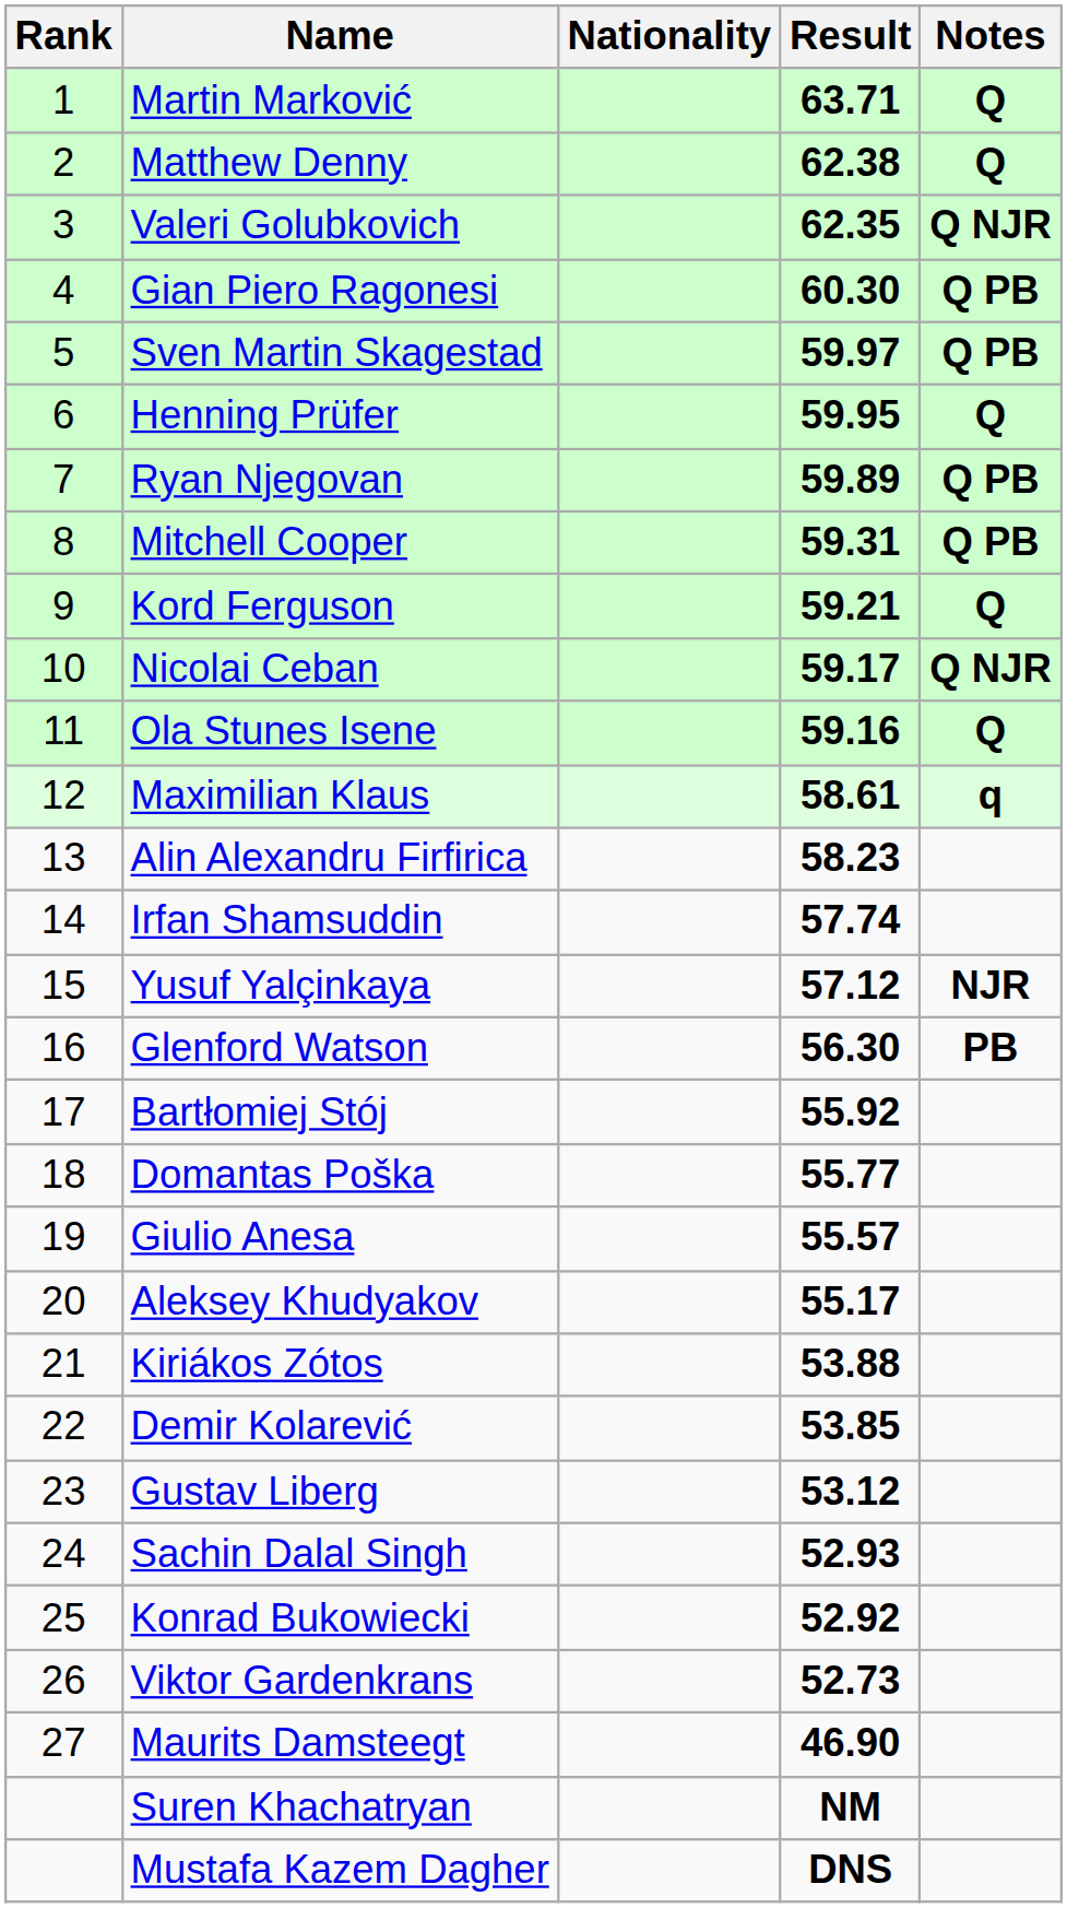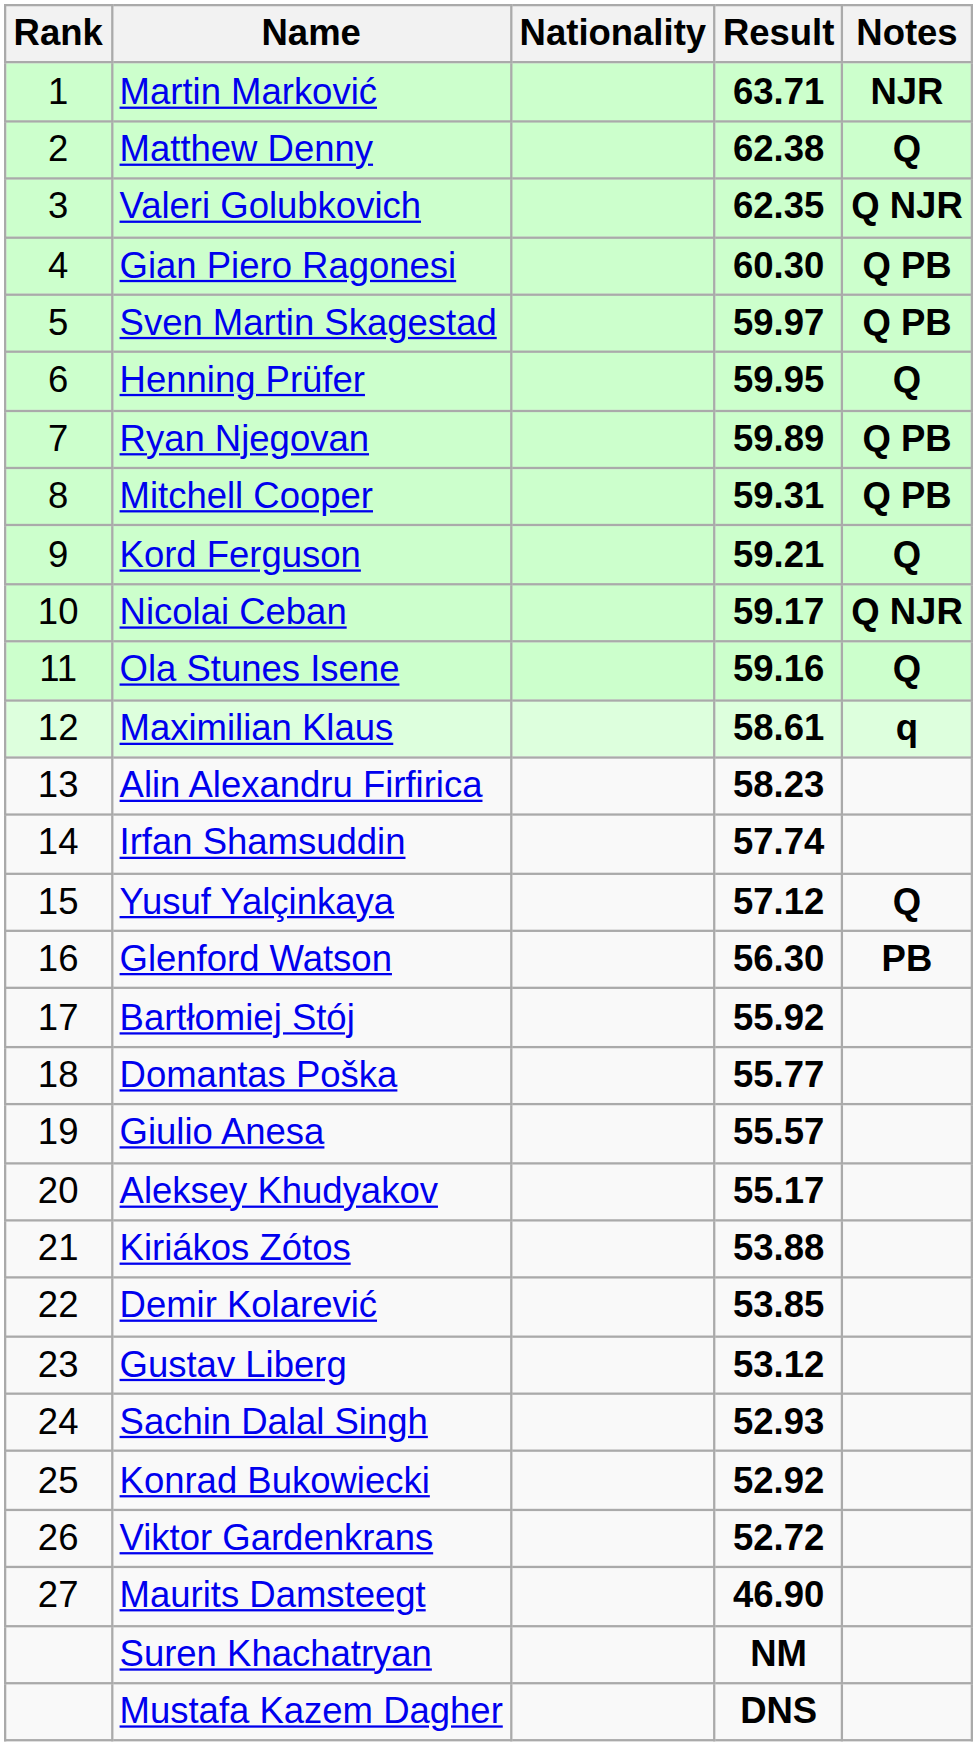 <table class="wikitable sortable" style="text-align:center">
 <tr>
 <th>Rank</th>
 <th>Name</th>
 <th>Nationality</th>
 <th>Result</th>
 <th>Notes</th>
 </tr>
 <tr bgcolor=ccffcc>
 <td>1</td>
 <td align=left><a href='#'>Martin Marković</a></td>
 <td align=left></td>
 <td><strong>63.71</strong></td>
-<td><strong>Q</strong></td>
+<td><strong>NJR</strong></td>
 </tr>
 <tr bgcolor=ccffcc>
 <td>2</td>
 <td align=left><a href='#'>Matthew Denny</a></td>
 <td align=left></td>
 <td><strong>62.38</strong></td>
 <td><strong>Q</strong></td>
 </tr>
 <tr bgcolor=ccffcc>
 <td>3</td>
 <td align=left><a href='#'>Valeri Golubkovich</a></td>
 <td align=left></td>
 <td><strong>62.35</strong></td>
 <td><strong>Q NJR</strong></td>
 </tr>
 <tr bgcolor=ccffcc>
 <td>4</td>
 <td align=left><a href='#'>Gian Piero Ragonesi</a></td>
 <td align=left></td>
 <td><strong>60.30</strong></td>
 <td><strong>Q PB</strong></td>
 </tr>
 <tr bgcolor=ccffcc>
 <td>5</td>
 <td align=left><a href='#'>Sven Martin Skagestad</a></td>
 <td align=left></td>
 <td><strong>59.97</strong></td>
 <td><strong>Q PB</strong></td>
 </tr>
 <tr bgcolor=ccffcc>
 <td>6</td>
 <td align=left><a href='#'>Henning Prüfer</a></td>
 <td align=left></td>
 <td><strong>59.95</strong></td>
 <td><strong>Q</strong></td>
 </tr>
 <tr bgcolor=ccffcc>
 <td>7</td>
 <td align=left><a href='#'>Ryan Njegovan</a></td>
 <td align=left></td>
 <td><strong>59.89</strong></td>
 <td><strong>Q PB</strong></td>
 </tr>
 <tr bgcolor=ccffcc>
 <td>8</td>
 <td align=left><a href='#'>Mitchell Cooper</a></td>
 <td align=left></td>
 <td><strong>59.31</strong></td>
 <td><strong>Q PB</strong></td>
 </tr>
 <tr bgcolor=ccffcc>
 <td>9</td>
 <td align=left><a href='#'>Kord Ferguson</a></td>
 <td align=left></td>
 <td><strong>59.21</strong></td>
 <td><strong>Q</strong></td>
 </tr>
 <tr bgcolor=ccffcc>
 <td>10</td>
 <td align=left><a href='#'>Nicolai Ceban</a></td>
 <td align=left></td>
 <td><strong>59.17</strong></td>
 <td><strong>Q NJR</strong></td>
 </tr>
 <tr bgcolor=ccffcc>
 <td>11</td>
 <td align=left><a href='#'>Ola Stunes Isene</a></td>
 <td align=left></td>
 <td><strong>59.16</strong></td>
 <td><strong>Q</strong></td>
 </tr>
 <tr bgcolor=ddffdd>
 <td>12</td>
 <td align=left><a href='#'>Maximilian Klaus</a></td>
 <td align=left></td>
 <td><strong>58.61</strong></td>
 <td><strong>q</strong></td>
 </tr>
 <tr>
 <td>13</td>
 <td align=left><a href='#'>Alin Alexandru Firfirica</a></td>
 <td align=left></td>
 <td><strong>58.23</strong></td>
 <td></td>
 </tr>
 <tr>
 <td>14</td>
 <td align=left><a href='#'>Irfan Shamsuddin</a></td>
 <td align=left></td>
 <td><strong>57.74</strong></td>
 <td></td>
 </tr>
 <tr>
 <td>15</td>
 <td align=left><a href='#'>Yusuf Yalçinkaya</a></td>
 <td align=left></td>
 <td><strong>57.12</strong></td>
-<td><strong>NJR</strong></td>
+<td><strong>Q</strong></td>
 </tr>
 <tr>
 <td>16</td>
 <td align=left><a href='#'>Glenford Watson</a></td>
 <td align=left></td>
 <td><strong>56.30</strong></td>
 <td><strong>PB</strong></td>
 </tr>
 <tr>
 <td>17</td>
 <td align=left><a href='#'>Bartłomiej Stój</a></td>
 <td align=left></td>
 <td><strong>55.92</strong></td>
 <td></td>
 </tr>
 <tr>
 <td>18</td>
 <td align=left><a href='#'>Domantas Poška</a></td>
 <td align=left></td>
 <td><strong>55.77</strong></td>
 <td></td>
 </tr>
 <tr>
 <td>19</td>
 <td align=left><a href='#'>Giulio Anesa</a></td>
 <td align=left></td>
 <td><strong>55.57</strong></td>
 <td></td>
 </tr>
 <tr>
 <td>20</td>
 <td align=left><a href='#'>Aleksey Khudyakov</a></td>
 <td align=left></td>
 <td><strong>55.17</strong></td>
 <td></td>
 </tr>
 <tr>
 <td>21</td>
 <td align=left><a href='#'>Kiriákos Zótos</a></td>
 <td align=left></td>
 <td><strong>53.88</strong></td>
 <td></td>
 </tr>
 <tr>
 <td>22</td>
 <td align=left><a href='#'>Demir Kolarević</a></td>
 <td align=left></td>
 <td><strong>53.85</strong></td>
 <td></td>
 </tr>
 <tr>
 <td>23</td>
 <td align=left><a href='#'>Gustav Liberg</a></td>
 <td align=left></td>
 <td><strong>53.12</strong></td>
 <td></td>
 </tr>
 <tr>
 <td>24</td>
 <td align=left><a href='#'>Sachin Dalal Singh</a></td>
 <td align=left></td>
 <td><strong>52.93</strong></td>
 <td></td>
 </tr>
 <tr>
 <td>25</td>
 <td align=left><a href='#'>Konrad Bukowiecki</a></td>
 <td align=left></td>
 <td><strong>52.92</strong></td>
 <td></td>
 </tr>
 <tr>
 <td>26</td>
 <td align=left><a href='#'>Viktor Gardenkrans</a></td>
 <td align=left></td>
-<td><strong>52.73</strong></td>
+<td><strong>52.72</strong></td>
 <td></td>
 </tr>
 <tr>
 <td>27</td>
 <td align=left><a href='#'>Maurits Damsteegt</a></td>
 <td align=left></td>
 <td><strong>46.90</strong></td>
 <td></td>
 </tr>
 <tr>
 <td></td>
 <td align=left><a href='#'>Suren Khachatryan</a></td>
 <td align=left></td>
 <td><strong>NM</strong></td>
 <td></td>
 </tr>
 <tr>
 <td></td>
 <td align=left><a href='#'>Mustafa Kazem Dagher</a></td>
 <td align=left></td>
 <td><strong>DNS</strong></td>
 <td></td>
 </tr>
 </table>
